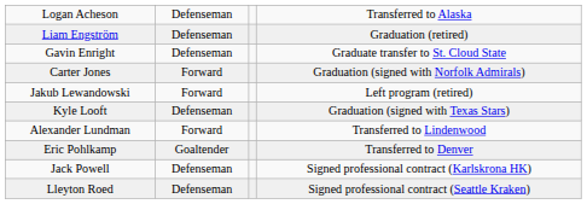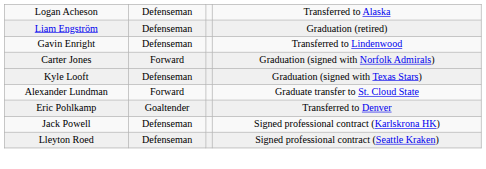 <table class="wikitable" width="60%">
 <tr align="center" bgcolor="">
 <td>Logan Acheson</td>
 <td>Defenseman</td>
 <td></td>
 <td>Transferred to <a href='#'>Alaska</a></td>
 </tr>
 <tr align="center" bgcolor="f0f0f0">
 <td><a href='#'>Liam Engström</a></td>
 <td>Defenseman</td>
 <td></td>
 <td>Graduation (retired)</td>
 </tr>
 <tr align="center" bgcolor="">
 <td>Gavin Enright</td>
 <td>Defenseman</td>
 <td></td>
-<td>Graduate transfer to <a href='#'>St. Cloud State</a></td>
+<td>Transferred to <a href='#'>Lindenwood</a></td>
 </tr>
 <tr align="center" bgcolor="f0f0f0">
 <td>Carter Jones</td>
 <td>Forward</td>
 <td></td>
 <td>Graduation (signed with <a href='#'>Norfolk Admirals</a>)</td>
-</tr>
-<tr align="center" bgcolor="">
-<td>Jakub Lewandowski</td>
-<td>Forward</td>
-<td></td>
-<td>Left program (retired)</td>
 </tr>
 <tr align="center" bgcolor="f0f0f0">
 <td>Kyle Looft</td>
 <td>Defenseman</td>
 <td></td>
 <td>Graduation (signed with <a href='#'>Texas Stars</a>)</td>
 </tr>
 <tr align="center" bgcolor="">
 <td>Alexander Lundman</td>
 <td>Forward</td>
 <td></td>
-<td>Transferred to <a href='#'>Lindenwood</a></td>
+<td>Graduate transfer to <a href='#'>St. Cloud State</a></td>
 </tr>
 <tr align="center" bgcolor="f0f0f0">
 <td>Eric Pohlkamp</td>
 <td>Goaltender</td>
 <td></td>
 <td>Transferred to <a href='#'>Denver</a></td>
 </tr>
 <tr align="center" bgcolor="">
 <td>Jack Powell</td>
 <td>Defenseman</td>
 <td></td>
 <td>Signed professional contract (<a href='#'>Karlskrona HK</a>)</td>
 </tr>
 <tr align="center" bgcolor="f0f0f0">
 <td>Lleyton Roed</td>
 <td>Defenseman</td>
 <td></td>
 <td>Signed professional contract (<a href='#'>Seattle Kraken</a>)</td>
 </tr>
 </table>
